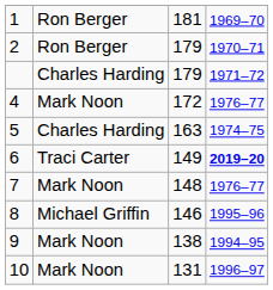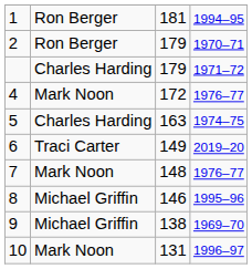 <table class="wikitable">
 <tr>
 </tr>
 <tr>
 <td>1</td>
 <td>Ron Berger</td>
 <td>181</td>
-<td style="font-size:80%;"><a href='#'>1969–70</a></td>
+<td style="font-size:80%;"><a href='#'>1994–95</a></td>
 </tr>
 <tr>
 <td>2</td>
 <td>Ron Berger</td>
 <td>179</td>
 <td style="font-size:80%;"><a href='#'>1970–71</a></td>
 </tr>
 <tr>
 <td></td>
 <td>Charles Harding</td>
 <td>179</td>
 <td style="font-size:80%;"><a href='#'>1971–72</a></td>
 </tr>
 <tr>
 <td>4</td>
 <td>Mark Noon</td>
 <td>172</td>
 <td style="font-size:80%;"><a href='#'>1976–77</a></td>
 </tr>
 <tr>
 <td>5</td>
 <td>Charles Harding</td>
 <td>163</td>
 <td style="font-size:80%;"><a href='#'>1974–75</a></td>
 </tr>
 <tr>
 <td>6</td>
 <td>Traci Carter</td>
 <td>149</td>
-<td style="font-size:80%;"><strong><a href='#'>2019–20</a></strong></td>
+<td style="font-size:80%;"><a href='#'>2019–20</a></td>
 </tr>
 <tr>
 <td>7</td>
 <td>Mark Noon</td>
 <td>148</td>
 <td style="font-size:80%;"><a href='#'>1976–77</a></td>
 </tr>
 <tr>
 <td>8</td>
 <td>Michael Griffin</td>
 <td>146</td>
 <td style="font-size:80%;"><a href='#'>1995–96</a></td>
 </tr>
 <tr>
 <td>9</td>
-<td>Mark Noon</td>
+<td>Michael Griffin</td>
 <td>138</td>
-<td style="font-size:80%;"><a href='#'>1994–95</a></td>
+<td style="font-size:80%;"><a href='#'>1969–70</a></td>
 </tr>
 <tr>
 <td>10</td>
 <td>Mark Noon</td>
 <td>131</td>
 <td style="font-size:80%;"><a href='#'>1996–97</a></td>
 </tr>
 </table>
